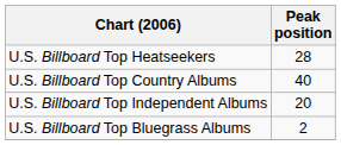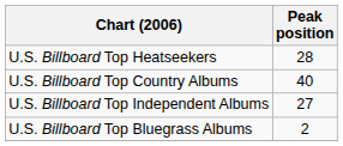 <table class="wikitable">
 <tr>
 <th align="center">Chart (2006)</th>
 <th align="center">Peak<br>position</th>
 </tr>
 <tr>
 <td align="left">U.S. <em>Billboard</em> Top Heatseekers</td>
 <td align="center">28</td>
 </tr>
 <tr>
 <td align="left">U.S. <em>Billboard</em> Top Country Albums</td>
 <td align="center">40</td>
 </tr>
 <tr>
 <td align="left">U.S. <em>Billboard</em> Top Independent Albums</td>
-<td align="center">20</td>
+<td align="center">27</td>
 </tr>
 <tr>
 <td align="left">U.S. <em>Billboard</em> Top Bluegrass Albums</td>
 <td align="center">2</td>
 </tr>
 <tr>
 </tr>
 </table>
